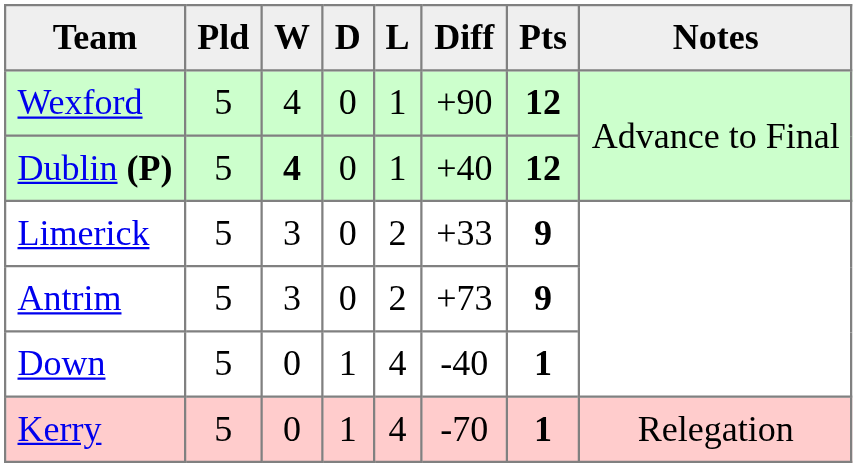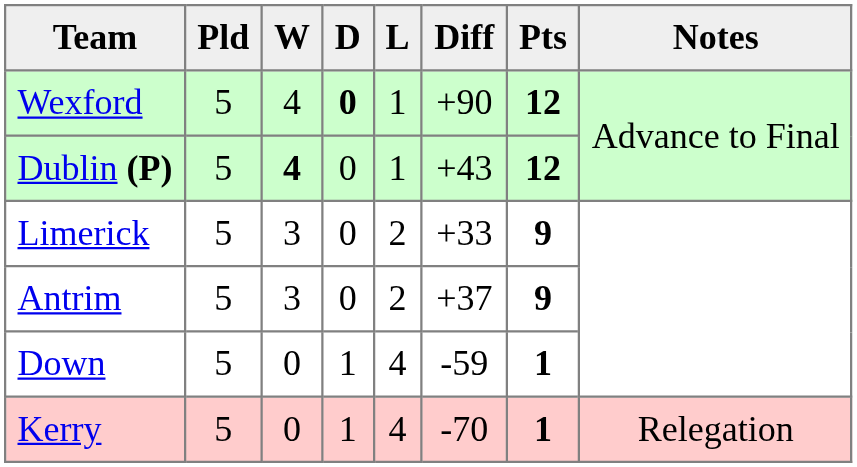 <table style=border-collapse:collapse border=1 cellspacing=0 cellpadding=5>
 <tr align=center bgcolor=#efefef>
 <th>Team</th>
 <th>Pld</th>
 <th>W</th>
 <th>D</th>
 <th>L</th>
 <th>Diff</th>
 <th>Pts</th>
 <th>Notes</th>
 </tr>
 <tr align=center style="background:#ccffcc">
 <td style="text-align:left;"> <a href='#'>Wexford</a></td>
 <td>5</td>
 <td>4</td>
-<td>0</td>
+<td><strong>0</strong></td>
 <td>1</td>
 <td>+90</td>
 <td><strong>12</strong></td>
 <td rowspan="2">Advance to Final</td>
 </tr>
 <tr align=center style="background:#ccffcc;">
 <td style="text-align:left;"> <a href='#'>Dublin</a> <strong>(P)</strong></td>
 <td>5</td>
 <td><strong>4</strong></td>
 <td>0</td>
 <td>1</td>
-<td>+40</td>
+<td>+43</td>
 <td><strong>12</strong></td>
 </tr>
 <tr align=center style="background:#FFFFFF;">
 <td style="text-align:left;"> <a href='#'>Limerick</a></td>
 <td>5</td>
 <td>3</td>
 <td>0</td>
 <td>2</td>
 <td>+33</td>
 <td><strong>9</strong></td>
 <td rowspan="3"></td>
 </tr>
 <tr align=center style="background:#FFFFFF;">
 <td style="text-align:left;"> <a href='#'>Antrim</a></td>
 <td>5</td>
 <td>3</td>
 <td>0</td>
 <td>2</td>
-<td>+73</td>
+<td>+37</td>
 <td><strong>9</strong></td>
 </tr>
 <tr align=center style="background:#FFFFFF;">
 <td style="text-align:left;"> <a href='#'>Down</a></td>
 <td>5</td>
 <td>0</td>
 <td>1</td>
 <td>4</td>
-<td>-40</td>
+<td>-59</td>
 <td><strong>1</strong></td>
 </tr>
 <tr align=center style="background:#FFCCCC;">
 <td style="text-align:left;"> <a href='#'>Kerry</a></td>
 <td>5</td>
 <td>0</td>
 <td>1</td>
 <td>4</td>
 <td>-70</td>
 <td><strong>1</strong></td>
 <td>Relegation</td>
 </tr>
 </table>
